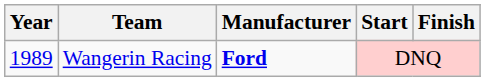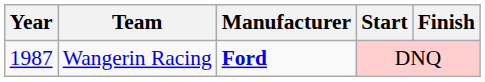 <table class="wikitable" style="font-size: 90%;">
 <tr>
 <th>Year</th>
 <th>Team</th>
 <th>Manufacturer</th>
 <th>Start</th>
 <th>Finish</th>
 </tr>
 <tr>
-<td><a href='#'>1989</a></td>
+<td><a href='#'>1987</a></td>
 <td><a href='#'>Wangerin Racing</a></td>
 <td><strong><a href='#'>Ford</a></strong></td>
 <td align=center colspan=2 style="background:#FFCFCF;">DNQ</td>
 </tr>
 </table>
